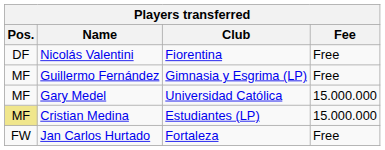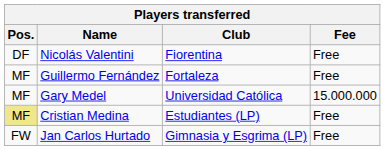 <table class="wikitable" style="font-size:95%;">
 <tr>
 <th colspan="5">Players transferred</th>
 </tr>
 <tr>
 <th>Pos.</th>
 <th>Name</th>
 <th>Club</th>
 <th>Fee</th>
 </tr>
 <tr>
 <td align="center">DF</td>
 <td> <a href='#'>Nicolás Valentini</a></td>
 <td> <a href='#'>Fiorentina</a></td>
 <td>Free</td>
 </tr>
 <tr>
 <td align="center">MF</td>
 <td> <a href='#'>Guillermo Fernández</a></td>
-<td> <a href='#'>Gimnasia y Esgrima (LP)</a></td>
+<td> <a href='#'>Fortaleza</a></td>
 <td>Free</td>
 </tr>
 <tr>
 <td align="center">MF</td>
 <td> <a href='#'>Gary Medel</a></td>
 <td> <a href='#'>Universidad Católica</a></td>
 <td>15.000.000</td>
 </tr>
 <tr>
 <td align="center" style="background: khaki;">MF</td>
 <td> <a href='#'>Cristian Medina</a></td>
 <td> <a href='#'>Estudiantes (LP)</a></td>
-<td>15.000.000</td>
+<td>Free</td>
 </tr>
 <tr>
 <td align="center">FW</td>
 <td> <a href='#'>Jan Carlos Hurtado</a></td>
-<td> <a href='#'>Fortaleza</a></td>
+<td> <a href='#'>Gimnasia y Esgrima (LP)</a></td>
 <td>Free</td>
 </tr>
 </table>
